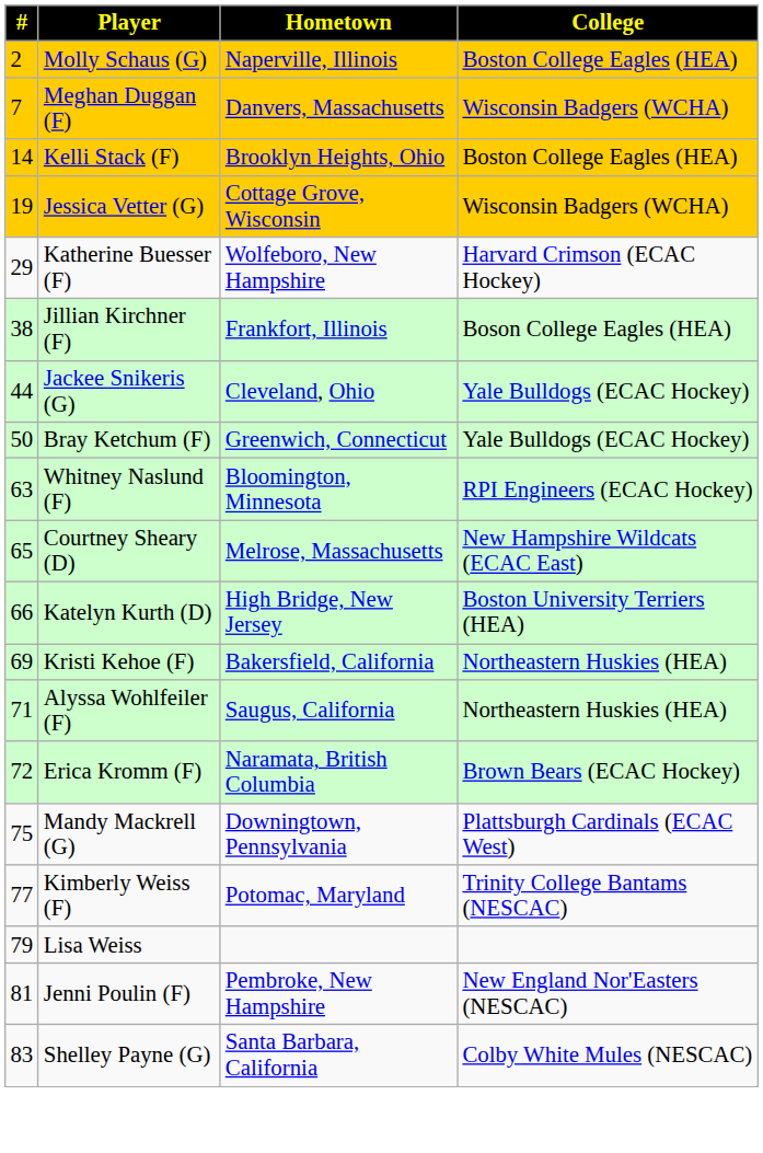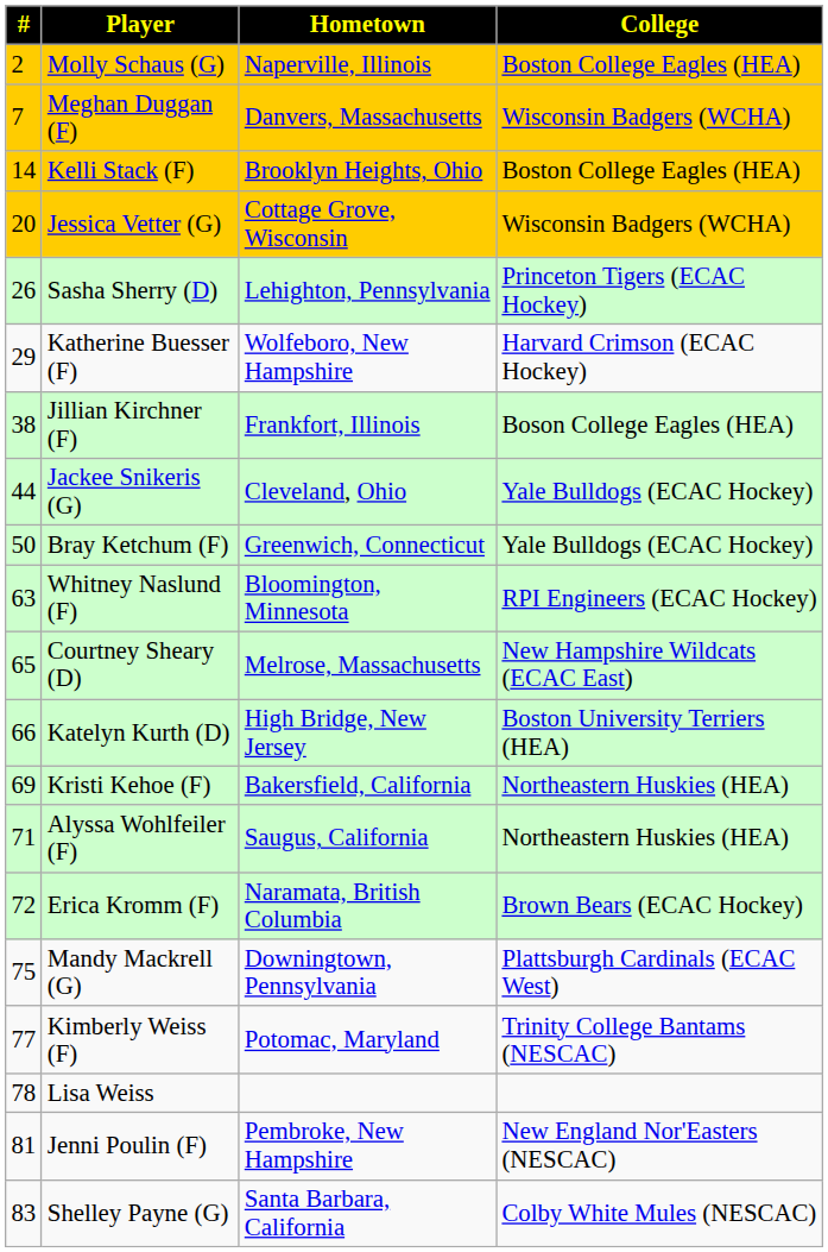 <table class="wikitable" width="60%">
 <tr align="center"  style="background:black;color:yellow;">
 <td><strong>#</strong></td>
 <td><strong>Player</strong></td>
 <td><strong>Hometown</strong></td>
 <td><strong>College</strong></td>
 </tr>
 <tr bgcolor="#FFCC00">
 <td>2</td>
 <td><a href='#'>Molly Schaus</a> (<a href='#'>G</a>)</td>
 <td> <a href='#'>Naperville, Illinois</a></td>
 <td><a href='#'>Boston College Eagles</a> (<a href='#'>HEA</a>)</td>
 </tr>
 <tr bgcolor="#FFCC00">
 <td>7</td>
 <td><a href='#'>Meghan Duggan</a> (<a href='#'>F</a>)</td>
 <td> <a href='#'>Danvers, Massachusetts</a></td>
 <td><a href='#'>Wisconsin Badgers</a> (<a href='#'>WCHA</a>)</td>
 </tr>
 <tr bgcolor="#FFCC00">
 <td>14</td>
 <td><a href='#'>Kelli Stack</a> (F)</td>
 <td> <a href='#'>Brooklyn Heights, Ohio</a></td>
 <td>Boston College Eagles (HEA)</td>
 </tr>
 <tr bgcolor="#FFCC00">
-<td>19</td>
+<td>20</td>
 <td><a href='#'>Jessica Vetter</a> (G)</td>
 <td> <a href='#'>Cottage Grove, Wisconsin</a></td>
 <td>Wisconsin Badgers (WCHA)</td>
+</tr>
+<tr bgcolor="#CCFFCC">
+<td>26</td>
+<td>Sasha Sherry (<a href='#'>D</a>)</td>
+<td> <a href='#'>Lehighton, Pennsylvania</a></td>
+<td><a href='#'>Princeton Tigers</a> (<a href='#'>ECAC Hockey</a>)</td>
 </tr>
 <tr>
 <td>29</td>
 <td>Katherine Buesser (F)</td>
 <td> <a href='#'>Wolfeboro, New Hampshire</a></td>
 <td><a href='#'>Harvard Crimson</a> (ECAC Hockey)</td>
 </tr>
 <tr bgcolor="#CCFFCC">
 <td>38</td>
 <td>Jillian Kirchner (F)</td>
 <td> <a href='#'>Frankfort, Illinois</a></td>
 <td>Boson College Eagles (HEA)</td>
 </tr>
 <tr bgcolor="CCFFCC">
 <td>44</td>
 <td><a href='#'>Jackee Snikeris</a> (G)</td>
 <td> <a href='#'>Cleveland</a>, <a href='#'>Ohio</a></td>
 <td><a href='#'>Yale Bulldogs</a> (ECAC Hockey)</td>
 </tr>
 <tr bgcolor="#CCFFCC">
 <td>50</td>
 <td>Bray Ketchum (F)</td>
 <td> <a href='#'>Greenwich, Connecticut</a></td>
 <td>Yale Bulldogs (ECAC Hockey)</td>
 </tr>
 <tr bgcolor="CCFFCC">
 <td>63</td>
 <td>Whitney Naslund (F)</td>
 <td> <a href='#'>Bloomington, Minnesota</a></td>
 <td><a href='#'>RPI Engineers</a> (ECAC Hockey)</td>
 </tr>
 <tr bgcolor="#CCFFCC">
 <td>65</td>
 <td>Courtney Sheary (D)</td>
 <td> <a href='#'>Melrose, Massachusetts</a></td>
 <td><a href='#'>New Hampshire Wildcats</a> (<a href='#'>ECAC East</a>)</td>
 </tr>
 <tr bgcolor="#CCFFCC">
 <td>66</td>
 <td>Katelyn Kurth (D)</td>
 <td> <a href='#'>High Bridge, New Jersey</a></td>
 <td><a href='#'>Boston University Terriers</a> (HEA)</td>
 </tr>
 <tr bgcolor="#CCFFCC">
 <td>69</td>
 <td>Kristi Kehoe (F)</td>
 <td> <a href='#'>Bakersfield, California</a></td>
 <td><a href='#'>Northeastern Huskies</a> (HEA)</td>
 </tr>
 <tr bgcolor="CCFFCC">
 <td>71</td>
 <td>Alyssa Wohlfeiler (F)</td>
 <td> <a href='#'>Saugus, California</a></td>
 <td>Northeastern Huskies (HEA)</td>
 </tr>
 <tr bgcolor="CCFFCC">
 <td>72</td>
 <td>Erica Kromm (F)</td>
 <td> <a href='#'>Naramata, British Columbia</a></td>
 <td><a href='#'>Brown Bears</a> (ECAC Hockey)</td>
 </tr>
 <tr>
 <td>75</td>
 <td>Mandy Mackrell (G)</td>
 <td> <a href='#'>Downingtown, Pennsylvania</a></td>
 <td><a href='#'>Plattsburgh Cardinals</a> (<a href='#'>ECAC West</a>)</td>
 </tr>
 <tr>
 <td>77</td>
 <td>Kimberly Weiss (F)</td>
 <td> <a href='#'>Potomac, Maryland</a></td>
 <td><a href='#'>Trinity College Bantams</a> (<a href='#'>NESCAC</a>)</td>
 </tr>
 <tr>
-<td>79</td>
+<td>78</td>
 <td>Lisa Weiss</td>
 <td></td>
 <td></td>
 </tr>
 <tr>
 <td>81</td>
 <td>Jenni Poulin (F)</td>
 <td> <a href='#'>Pembroke, New Hampshire</a></td>
 <td><a href='#'>New England Nor'Easters</a> (NESCAC)</td>
 </tr>
 <tr>
 <td>83</td>
 <td>Shelley Payne (G)</td>
 <td> <a href='#'>Santa Barbara, California</a></td>
 <td><a href='#'>Colby White Mules</a> (NESCAC)</td>
 </tr>
 </table>
